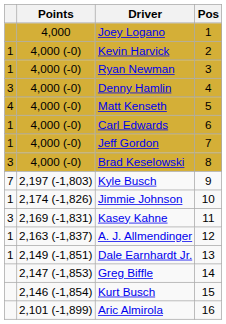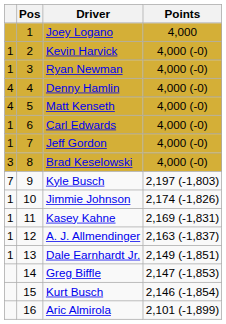 <table class="wikitable" style="font-size: 95%;">
 <tr>
 <th></th>
+<th>Pos</th>
+<th>Driver</th>
 <th>Points</th>
-<th>Driver</th>
-<th>Pos</th>
 </tr>
 <tr style="background:#D4AF37;">
 <td align="left"></td>
+<td style="text-align:center;">1</td>
+<td><a href='#'>Joey Logano</a></td>
 <td style="text-align:center;">4,000</td>
-<td><a href='#'>Joey Logano</a></td>
-<td style="text-align:center;">1</td>
 </tr>
 <tr style="background:#D4AF37;">
 <td align="left"> 1</td>
+<td style="text-align:center;">2</td>
+<td><a href='#'>Kevin Harvick</a></td>
 <td style="text-align:center;">4,000 (-0)</td>
-<td><a href='#'>Kevin Harvick</a></td>
-<td style="text-align:center;">2</td>
 </tr>
 <tr style="background:#D4AF37;">
 <td align="left"> 1</td>
+<td style="text-align:center;">3</td>
+<td><a href='#'>Ryan Newman</a></td>
 <td style="text-align:center;">4,000 (-0)</td>
-<td><a href='#'>Ryan Newman</a></td>
-<td style="text-align:center;">3</td>
+</tr>
+<tr style="background:#D4AF37;">
+<td align="left"> 4</td>
+<td style="text-align:center;">4</td>
+<td><a href='#'>Denny Hamlin</a></td>
+<td style="text-align:center;">4,000 (-0)</td>
+</tr>
+<tr style="background:#D4AF37;">
+<td align="left"> 4</td>
+<td style="text-align:center;">5</td>
+<td><a href='#'>Matt Kenseth</a></td>
+<td style="text-align:center;">4,000 (-0)</td>
+</tr>
+<tr style="background:#D4AF37;">
+<td align="left"> 1</td>
+<td style="text-align:center;">6</td>
+<td><a href='#'>Carl Edwards</a></td>
+<td style="text-align:center;">4,000 (-0)</td>
+</tr>
+<tr style="background:#D4AF37;">
+<td align="left"> 1</td>
+<td style="text-align:center;">7</td>
+<td><a href='#'>Jeff Gordon</a></td>
+<td style="text-align:center;">4,000 (-0)</td>
 </tr>
 <tr style="background:#D4AF37;">
 <td align="left"> 3</td>
+<td style="text-align:center;">8</td>
+<td><a href='#'>Brad Keselowski</a></td>
 <td style="text-align:center;">4,000 (-0)</td>
-<td><a href='#'>Denny Hamlin</a></td>
-<td style="text-align:center;">4</td>
-</tr>
-<tr style="background:#D4AF37;">
-<td align="left"> 4</td>
-<td style="text-align:center;">4,000 (-0)</td>
-<td><a href='#'>Matt Kenseth</a></td>
-<td style="text-align:center;">5</td>
-</tr>
-<tr style="background:#D4AF37;">
-<td align="left"> 1</td>
-<td style="text-align:center;">4,000 (-0)</td>
-<td><a href='#'>Carl Edwards</a></td>
-<td style="text-align:center;">6</td>
-</tr>
-<tr style="background:#D4AF37;">
-<td align="left"> 1</td>
-<td style="text-align:center;">4,000 (-0)</td>
-<td><a href='#'>Jeff Gordon</a></td>
-<td style="text-align:center;">7</td>
-</tr>
-<tr style="background:#D4AF37;">
-<td align="left"> 3</td>
-<td style="text-align:center;">4,000 (-0)</td>
-<td><a href='#'>Brad Keselowski</a></td>
-<td style="text-align:center;">8</td>
 </tr>
 <tr>
 <td align="left"> 7</td>
+<td style="text-align:center;">9</td>
+<td><a href='#'>Kyle Busch</a></td>
 <td style="text-align:center;">2,197 (-1,803)</td>
-<td><a href='#'>Kyle Busch</a></td>
-<td style="text-align:center;">9</td>
 </tr>
 <tr>
 <td align="left"> 1</td>
+<td style="text-align:center;">10</td>
+<td><a href='#'>Jimmie Johnson</a></td>
 <td style="text-align:center;">2,174 (-1,826)</td>
-<td><a href='#'>Jimmie Johnson</a></td>
-<td style="text-align:center;">10</td>
-</tr>
-<tr>
-<td align="left"> 3</td>
-<td style="text-align:center;">2,169 (-1,831)</td>
-<td><a href='#'>Kasey Kahne</a></td>
-<td style="text-align:center;">11</td>
 </tr>
 <tr>
 <td align="left"> 1</td>
-<td style="text-align:center;">2,163 (-1,837)</td>
-<td><a href='#'>A. J. Allmendinger</a></td>
-<td style="text-align:center;">12</td>
+<td style="text-align:center;">11</td>
+<td><a href='#'>Kasey Kahne</a></td>
+<td style="text-align:center;">2,169 (-1,831)</td>
 </tr>
 <tr>
 <td align="left"> 1</td>
+<td style="text-align:center;">12</td>
+<td><a href='#'>A. J. Allmendinger</a></td>
+<td style="text-align:center;">2,163 (-1,837)</td>
+</tr>
+<tr>
+<td align="left"> 1</td>
+<td style="text-align:center;">13</td>
+<td><a href='#'>Dale Earnhardt Jr.</a></td>
 <td style="text-align:center;">2,149 (-1,851)</td>
-<td><a href='#'>Dale Earnhardt Jr.</a></td>
-<td style="text-align:center;">13</td>
 </tr>
 <tr>
 <td align="left"></td>
+<td style="text-align:center;">14</td>
+<td><a href='#'>Greg Biffle</a></td>
 <td style="text-align:center;">2,147 (-1,853)</td>
-<td><a href='#'>Greg Biffle</a></td>
-<td style="text-align:center;">14</td>
 </tr>
 <tr>
 <td align="left"></td>
+<td style="text-align:center;">15</td>
+<td><a href='#'>Kurt Busch</a></td>
 <td style="text-align:center;">2,146 (-1,854)</td>
-<td><a href='#'>Kurt Busch</a></td>
-<td style="text-align:center;">15</td>
 </tr>
 <tr>
 <td align="left"></td>
+<td style="text-align:center;">16</td>
+<td><a href='#'>Aric Almirola</a></td>
 <td style="text-align:center;">2,101 (-1,899)</td>
-<td><a href='#'>Aric Almirola</a></td>
-<td style="text-align:center;">16</td>
 </tr>
 </table>
